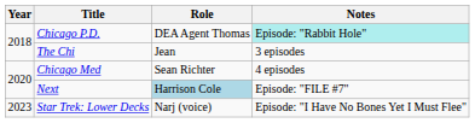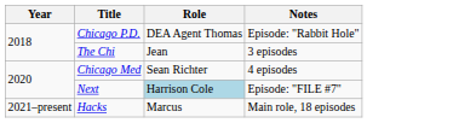 <table class="wikitable sortable">
 <tr>
 <th>Year</th>
 <th>Title</th>
 <th>Role</th>
 <th class="unsortable">Notes</th>
 </tr>
 <tr>
 <td rowspan="2">2018</td>
 <td><em><a href='#'>Chicago P.D.</a></em></td>
 <td>DEA Agent Thomas</td>
-<td style="background: paleturquoise;">Episode: "Rabbit Hole"</td>
+<td>Episode: "Rabbit Hole"</td>
 </tr>
 <tr>
 <td><em><a href='#'>The Chi</a></em></td>
 <td>Jean</td>
 <td>3 episodes</td>
 </tr>
 <tr>
 <td rowspan="2">2020</td>
 <td><em><a href='#'>Chicago Med</a></em></td>
 <td>Sean Richter</td>
 <td>4 episodes</td>
 </tr>
 <tr>
 <td><em><a href='#'>Next</a></em></td>
 <td style="background: lightblue;">Harrison Cole</td>
 <td>Episode: "FILE #7"</td>
 </tr>
 <tr>
-<td>2023</td>
-<td><em><a href='#'>Star Trek: Lower Decks</a></em></td>
-<td>Narj (voice)</td>
-<td>Episode: "I Have No Bones Yet I Must Flee"</td>
+<td>2021–present</td>
+<td><em><a href='#'>Hacks</a></em></td>
+<td>Marcus</td>
+<td>Main role, 18 episodes</td>
 </tr>
 </table>
